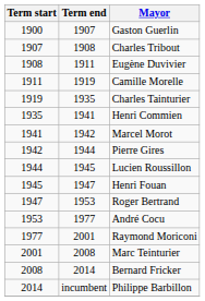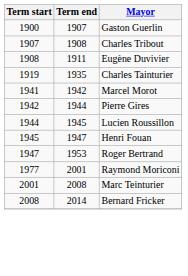 <table class="wikitable">
 <tr>
 <th>Term start</th>
 <th>Term end</th>
 <th><a href='#'>Mayor</a></th>
 </tr>
 <tr>
 <td align=center>1900</td>
 <td align=center>1907</td>
 <td>Gaston Guerlin</td>
 </tr>
 <tr>
 <td align=center>1907</td>
 <td align=center>1908</td>
 <td>Charles Tribout</td>
 </tr>
 <tr>
 <td align=center>1908</td>
 <td align=center>1911</td>
 <td>Eugène Duvivier</td>
 </tr>
 <tr>
-<td align=center>1911</td>
-<td align=center>1919</td>
-<td>Camille Morelle</td>
-</tr>
-<tr>
 <td align=center>1919</td>
 <td align=center>1935</td>
 <td>Charles Tainturier</td>
-</tr>
-<tr>
-<td align=center>1935</td>
-<td align=center>1941</td>
-<td>Henri Commien</td>
 </tr>
 <tr>
 <td align=center>1941</td>
 <td align=center>1942</td>
 <td>Marcel Morot</td>
 </tr>
 <tr>
 <td align=center>1942</td>
 <td align=center>1944</td>
 <td>Pierre Gires</td>
 </tr>
 <tr>
 <td align=center>1944</td>
 <td align=center>1945</td>
 <td>Lucien Roussillon</td>
 </tr>
 <tr>
 <td align=center>1945</td>
 <td align=center>1947</td>
 <td>Henri Fouan</td>
 </tr>
 <tr>
 <td align=center>1947</td>
 <td align=center>1953</td>
 <td>Roger Bertrand</td>
 </tr>
 <tr>
-<td align=center>1953</td>
-<td align=center>1977</td>
-<td>André Cocu</td>
-</tr>
-<tr>
 <td align=center>1977</td>
 <td align=center>2001</td>
 <td>Raymond Moriconi</td>
 </tr>
 <tr>
 <td align=center>2001</td>
 <td align=center>2008</td>
 <td>Marc Teinturier</td>
 </tr>
 <tr>
 <td align=center>2008</td>
 <td align=center>2014</td>
 <td>Bernard Fricker</td>
 </tr>
 <tr>
-<td align=center>2014</td>
-<td align=center>incumbent</td>
-<td>Philippe Barbillon</td>
-</tr>
-<tr>
 </tr>
 </table>
